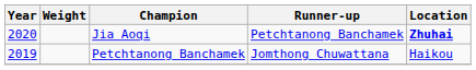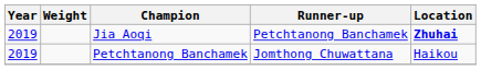 <table class="wikitable">
 <tr>
 <th>Year</th>
 <th>Weight</th>
 <th>Champion</th>
 <th>Runner-up</th>
 <th>Location</th>
 </tr>
 <tr>
-<td><a href='#'>2020</a></td>
+<td><a href='#'>2019</a></td>
 <td></td>
 <td> <a href='#'>Jia Aoqi</a></td>
 <td> <a href='#'>Petchtanong Banchamek</a></td>
 <td><strong><a href='#'>Zhuhai</a></strong></td>
 </tr>
 <tr>
 <td><a href='#'>2019</a></td>
 <td></td>
 <td> <a href='#'>Petchtanong Banchamek</a></td>
 <td> <a href='#'>Jomthong Chuwattana</a></td>
 <td><a href='#'>Haikou</a></td>
 </tr>
 <tr>
 </tr>
 </table>
